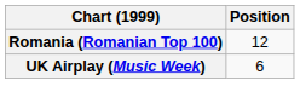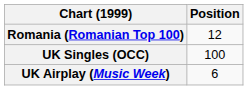 <table class="wikitable sortable plainrowheaders" style="text-align:center">
 <tr>
 <th>Chart (1999)</th>
 <th>Position</th>
 </tr>
 <tr>
 <th scope="row">Romania (<a href='#'>Romanian Top 100</a>)</th>
 <td>12</td>
 </tr>
 <tr>
+<th scope="row">UK Singles (OCC)</th>
+<td>100</td>
+</tr>
+<tr>
 <th scope="row">UK Airplay (<em><a href='#'>Music Week</a></em>)</th>
 <td>6</td>
 </tr>
 </table>
